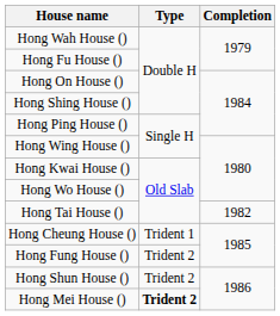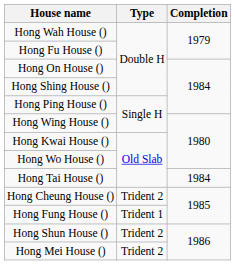 <table class="wikitable" style="text-align: center;">
 <tr>
 <th>House name</th>
 <th>Type</th>
 <th>Completion</th>
 </tr>
 <tr>
 <td>Hong Wah House ()</td>
 <td rowspan="4">Double H</td>
 <td rowspan="2">1979</td>
 </tr>
 <tr>
 <td>Hong Fu House ()</td>
 </tr>
 <tr>
 <td>Hong On House ()</td>
 <td rowspan="3">1984</td>
 </tr>
 <tr>
 <td>Hong Shing House ()</td>
 </tr>
 <tr>
 <td>Hong Ping House ()</td>
 <td rowspan="2">Single H</td>
 </tr>
 <tr>
 <td>Hong Wing House ()</td>
 <td rowspan="3">1980</td>
 </tr>
 <tr>
 <td>Hong Kwai House ()</td>
 <td rowspan="3"><a href='#'>Old Slab</a></td>
 </tr>
 <tr>
 <td>Hong Wo House ()</td>
 </tr>
 <tr>
 <td>Hong Tai House ()</td>
-<td>1982</td>
+<td>1984</td>
 </tr>
 <tr>
 <td>Hong Cheung House ()</td>
-<td>Trident 1</td>
+<td>Trident 2</td>
 <td rowspan="2">1985</td>
 </tr>
 <tr>
 <td>Hong Fung House ()</td>
-<td>Trident 2</td>
+<td>Trident 1</td>
 </tr>
 <tr>
 <td>Hong Shun House ()</td>
 <td>Trident 2</td>
 <td rowspan="2">1986</td>
 </tr>
 <tr>
 <td>Hong Mei House ()</td>
-<td><strong>Trident 2</strong></td>
+<td>Trident 2</td>
 </tr>
 </table>
